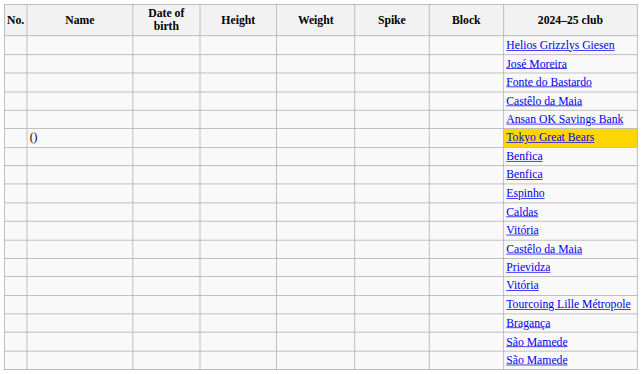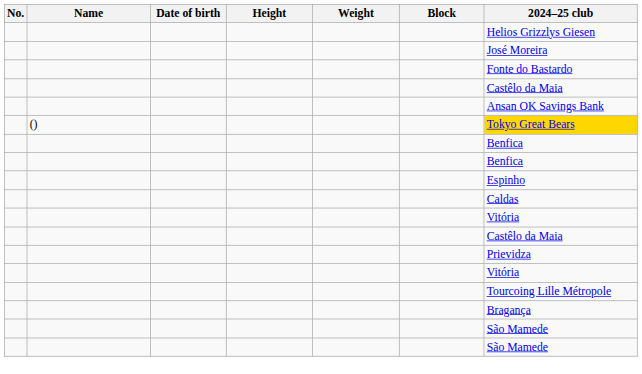 <table class="wikitable sortable" style="font-size:100%; text-align:center;">
 <tr>
 <th>No.</th>
 <th style="width:14em">Name</th>
 <th style="width:8em">Date of birth</th>
 <th style="width:9em">Height</th>
 <th style="width:9em">Weight</th>
-<th style="width:9em">Spike</th>
 <th style="width:9em">Block</th>
 <th style="width:17em">2024–25 club</th>
 </tr>
 <tr>
 <td></td>
 <td style="text-align:left;"></td>
 <td style="text-align:right;"></td>
-<td></td>
 <td></td>
 <td></td>
 <td></td>
 <td style="text-align:left;"> <a href='#'>Helios Grizzlys Giesen</a></td>
 </tr>
 <tr>
 <td></td>
 <td style="text-align:left;"></td>
 <td style="text-align:right;"></td>
 <td></td>
 <td></td>
 <td></td>
-<td></td>
 <td style="text-align:left;"> <a href='#'>José Moreira</a></td>
 </tr>
 <tr>
 <td></td>
 <td style="text-align:left;"></td>
 <td style="text-align:right;"></td>
-<td></td>
 <td></td>
 <td></td>
 <td></td>
 <td style="text-align:left;"> <a href='#'>Fonte do Bastardo</a></td>
 </tr>
 <tr>
 <td></td>
 <td style="text-align:left;"></td>
 <td style="text-align:right;"></td>
 <td></td>
 <td></td>
 <td></td>
-<td></td>
 <td style="text-align:left;"> <a href='#'>Castêlo da Maia</a></td>
 </tr>
 <tr>
 <td></td>
 <td style="text-align:left;"></td>
 <td style="text-align:right;"></td>
-<td></td>
 <td></td>
 <td></td>
 <td></td>
 <td style="text-align:left;"> <a href='#'>Ansan OK Savings Bank</a></td>
 </tr>
 <tr>
 <td></td>
 <td style="text-align:left;"> ()</td>
 <td style="text-align:right;"></td>
 <td></td>
 <td></td>
 <td></td>
-<td></td>
 <td style="background: gold; text-align:left;"> <a href='#'>Tokyo Great Bears</a></td>
 </tr>
 <tr>
 <td></td>
 <td style="text-align:left;"></td>
 <td style="text-align:right;"></td>
-<td></td>
 <td></td>
 <td></td>
 <td></td>
 <td style="text-align:left;"> <a href='#'>Benfica</a></td>
 </tr>
 <tr>
 <td></td>
 <td style="text-align:left;"></td>
 <td style="text-align:right;"></td>
 <td></td>
 <td></td>
 <td></td>
-<td></td>
 <td style="text-align:left;"> <a href='#'>Benfica</a></td>
 </tr>
 <tr>
 <td></td>
 <td style="text-align:left;"></td>
 <td style="text-align:right;"></td>
-<td></td>
 <td></td>
 <td></td>
 <td></td>
 <td style="text-align:left;"> <a href='#'>Espinho</a></td>
 </tr>
 <tr>
 <td></td>
 <td style="text-align:left;"></td>
 <td style="text-align:right;"></td>
 <td></td>
 <td></td>
 <td></td>
-<td></td>
 <td style="text-align:left;"> <a href='#'>Caldas</a></td>
 </tr>
 <tr>
 <td></td>
 <td style="text-align:left;"></td>
 <td style="text-align:right;"></td>
-<td></td>
 <td></td>
 <td></td>
 <td></td>
 <td style="text-align:left;"> <a href='#'>Vitória</a></td>
 </tr>
 <tr>
 <td></td>
 <td style="text-align:left;"></td>
 <td style="text-align:right;"></td>
 <td></td>
 <td></td>
 <td></td>
-<td></td>
 <td style="text-align:left;"> <a href='#'>Castêlo da Maia</a></td>
 </tr>
 <tr>
 <td></td>
 <td style="text-align:left;"></td>
 <td style="text-align:right;"></td>
-<td></td>
 <td></td>
 <td></td>
 <td></td>
 <td style="text-align:left;"> <a href='#'>Prievidza</a></td>
 </tr>
 <tr>
 <td></td>
 <td style="text-align:left;"></td>
 <td style="text-align:right;"></td>
 <td></td>
 <td></td>
 <td></td>
-<td></td>
 <td style="text-align:left;"> <a href='#'>Vitória</a></td>
 </tr>
 <tr>
 <td></td>
 <td style="text-align:left;"></td>
 <td style="text-align:right;"></td>
-<td></td>
 <td></td>
 <td></td>
 <td></td>
 <td style="text-align:left;"> <a href='#'>Tourcoing Lille Métropole</a></td>
 </tr>
 <tr>
 <td></td>
 <td style="text-align:left;"></td>
 <td style="text-align:right;"></td>
 <td></td>
 <td></td>
 <td></td>
-<td></td>
 <td style="text-align:left;"> <a href='#'>Bragança</a></td>
 </tr>
 <tr>
 <td></td>
 <td style="text-align:left;"></td>
 <td style="text-align:right;"></td>
-<td></td>
 <td></td>
 <td></td>
 <td></td>
 <td style="text-align:left;"> <a href='#'>São Mamede</a></td>
 </tr>
 <tr>
 <td></td>
 <td style="text-align:left;"></td>
 <td style="text-align:right;"></td>
 <td></td>
 <td></td>
 <td></td>
-<td></td>
 <td style="text-align:left;"> <a href='#'>São Mamede</a></td>
 </tr>
 </table>
